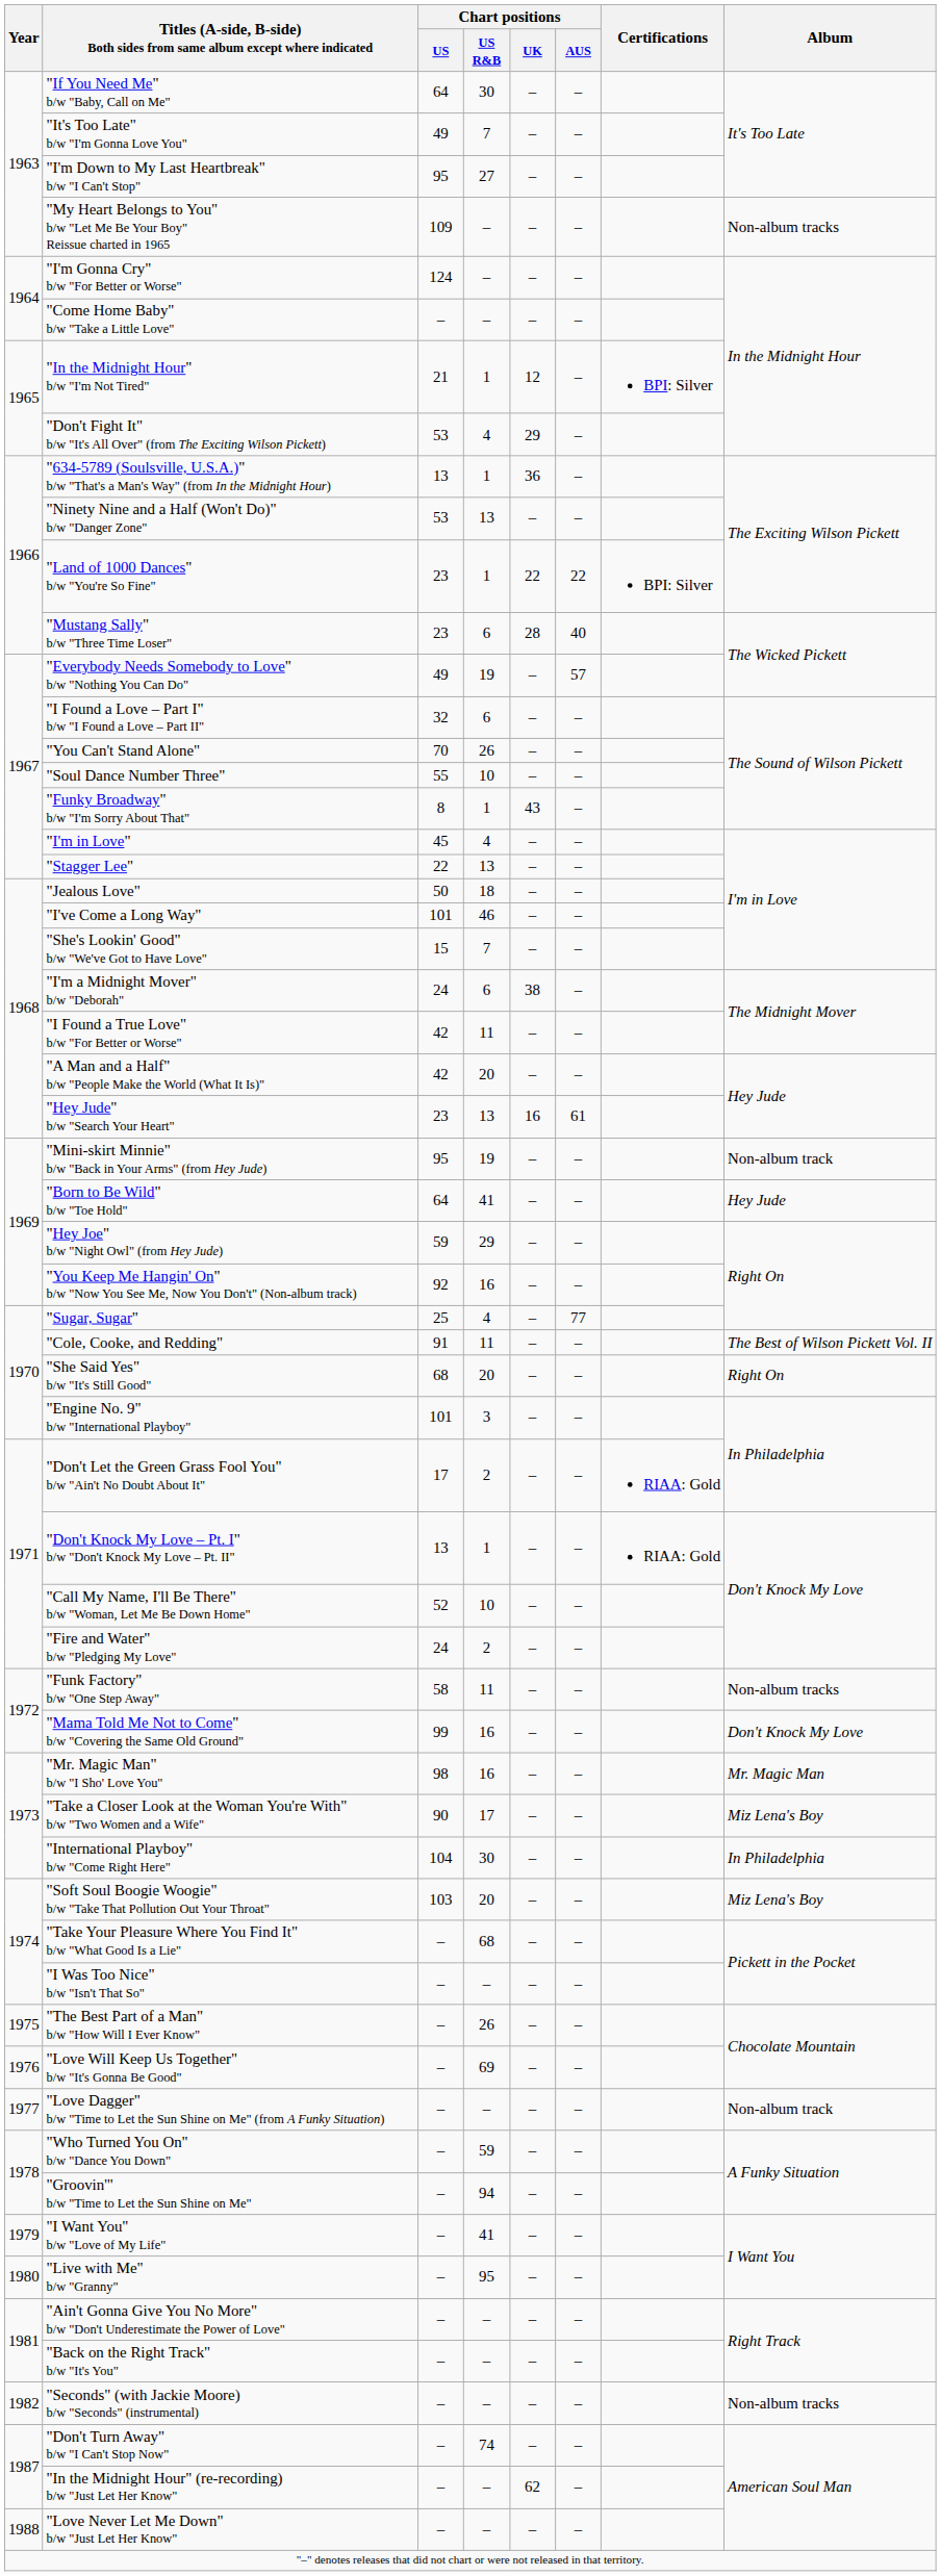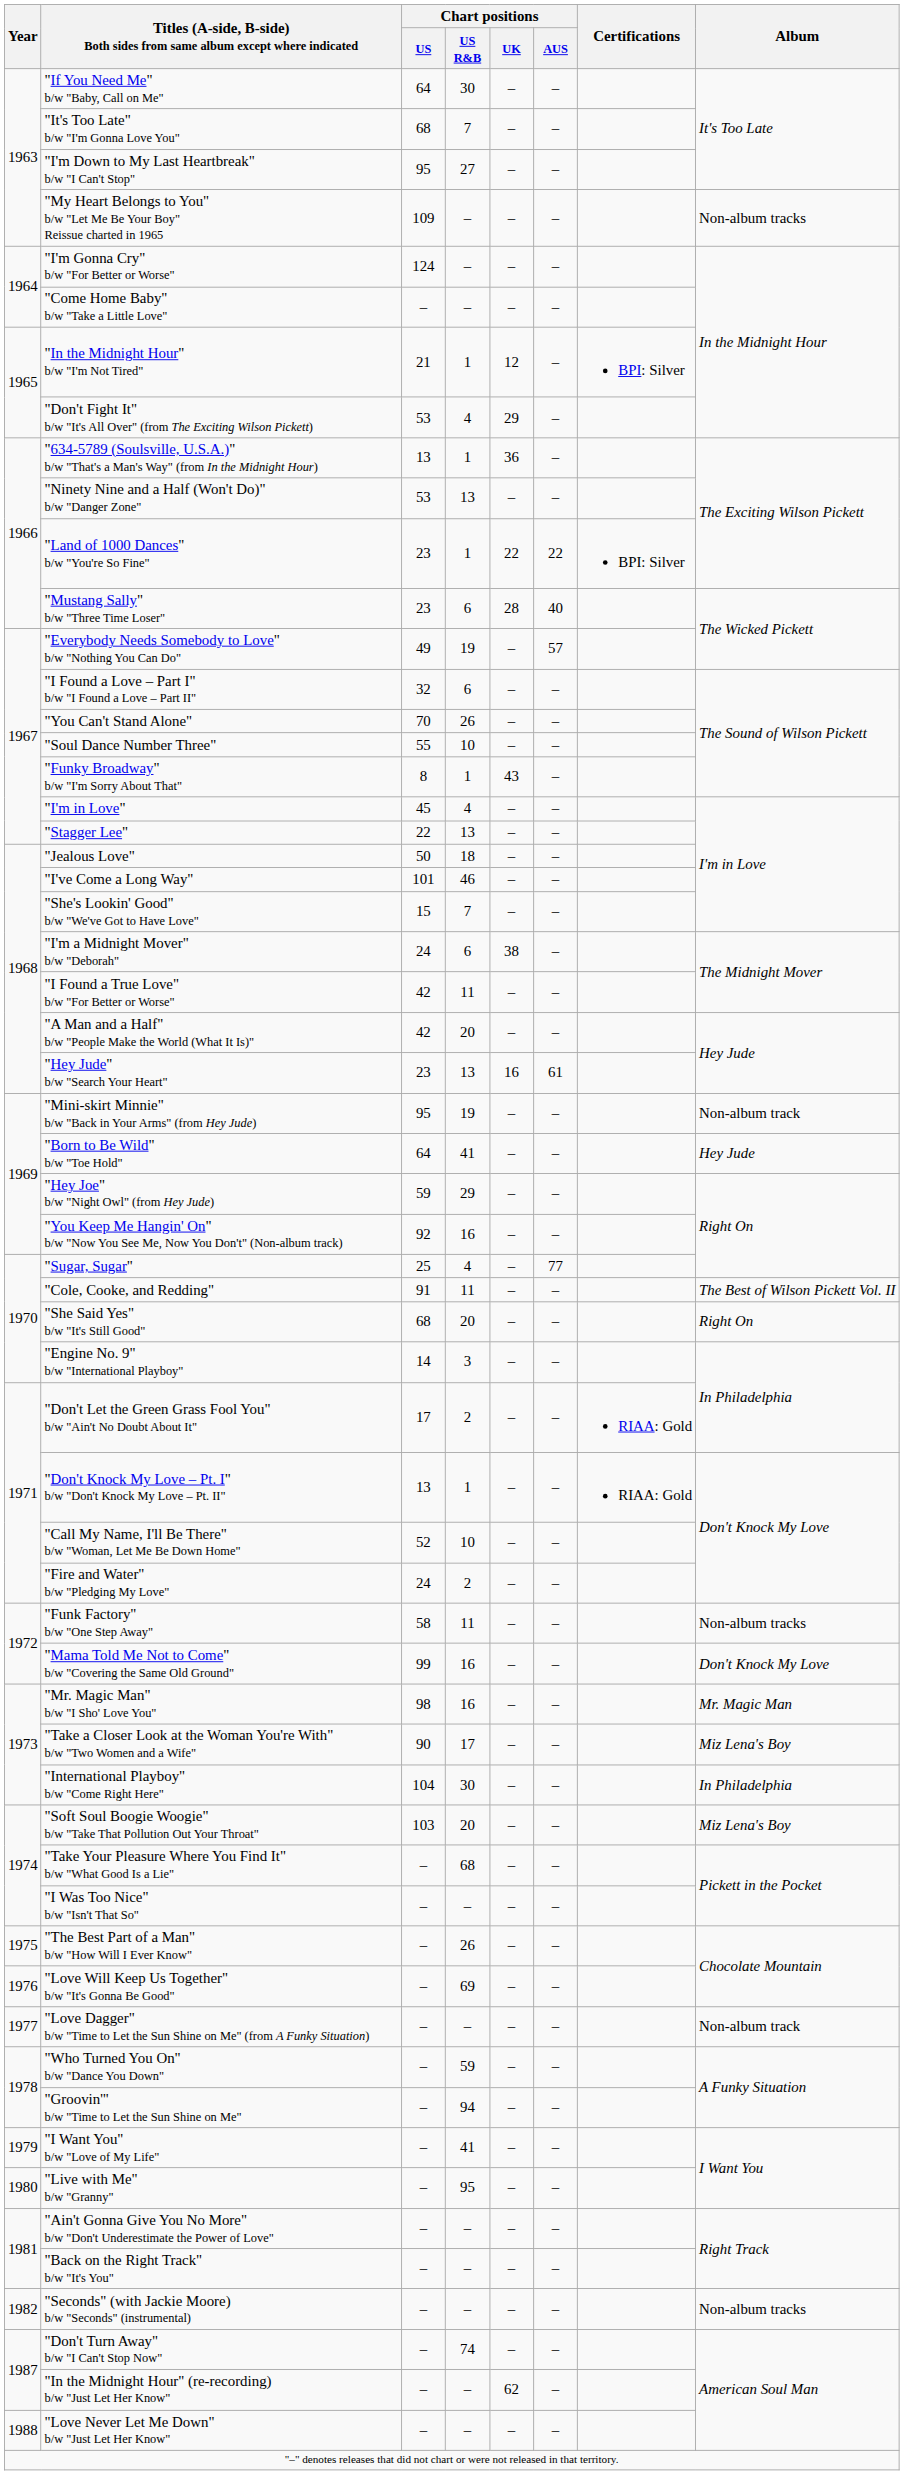 <table class="wikitable">
 <tr>
 <th style="width:28px;" rowspan="2">Year</th>
 <th style="width:380px;" rowspan="2">Titles (A-side, B-side)<br><small>Both sides from same album except where indicated</small></th>
 <th colspan="4">Chart positions</th>
 <th rowspan="2">Certifications</th>
 <th rowspan="2">Album</th>
 </tr>
 <tr>
 <th style="width:40px;"><small><a href='#'>US</a></small><br></th>
 <th style="width:40px;"><small><a href='#'>US R&B</a></small><br></th>
 <th style="width:40px;"><small><a href='#'>UK</a></small><br></th>
 <th style="width:40px;"><small><a href='#'>AUS</a></small><br></th>
 </tr>
 <tr>
 <td rowspan="4">1963</td>
 <td>"<a href='#'>If You Need Me</a>"<br><small>b/w "Baby, Call on Me"</small></td>
 <td style="text-align:center;">64</td>
 <td style="text-align:center;">30</td>
 <td style="text-align:center;">–</td>
 <td style="text-align:center;">–</td>
 <td></td>
 <td rowspan="3"><em>It's Too Late</em></td>
 </tr>
 <tr>
 <td>"It's Too Late"<br><small>b/w "I'm Gonna Love You"</small></td>
-<td style="text-align:center;">49</td>
+<td style="text-align:center;">68</td>
 <td style="text-align:center;">7</td>
 <td style="text-align:center;">–</td>
 <td style="text-align:center;">–</td>
 <td></td>
 </tr>
 <tr>
 <td>"I'm Down to My Last Heartbreak"<br><small>b/w "I Can't Stop"</small></td>
 <td style="text-align:center;">95</td>
 <td style="text-align:center;">27</td>
 <td style="text-align:center;">–</td>
 <td style="text-align:center;">–</td>
 <td></td>
 </tr>
 <tr>
 <td>"My Heart Belongs to You"<br><small>b/w "Let Me Be Your Boy"<br> Reissue charted in 1965</small></td>
 <td style="text-align:center;">109</td>
 <td style="text-align:center;">–</td>
 <td style="text-align:center;">–</td>
 <td style="text-align:center;">–</td>
 <td></td>
 <td>Non-album tracks</td>
 </tr>
 <tr>
 <td rowspan="2">1964</td>
 <td>"I'm Gonna Cry"<br><small>b/w "For Better or Worse"</small></td>
 <td style="text-align:center;">124</td>
 <td style="text-align:center;">–</td>
 <td style="text-align:center;">–</td>
 <td style="text-align:center;">–</td>
 <td></td>
 <td rowspan="4"><em>In the Midnight Hour</em></td>
 </tr>
 <tr>
 <td>"Come Home Baby"<br><small>b/w "Take a Little Love"</small></td>
 <td style="text-align:center;">–</td>
 <td style="text-align:center;">–</td>
 <td style="text-align:center;">–</td>
 <td style="text-align:center;">–</td>
 <td></td>
 </tr>
 <tr>
 <td rowspan="2">1965</td>
 <td>"<a href='#'>In the Midnight Hour</a>"<br><small>b/w "I'm Not Tired"</small></td>
 <td style="text-align:center;">21</td>
 <td style="text-align:center;">1</td>
 <td style="text-align:center;">12</td>
 <td style="text-align:center;">–</td>
 <td><br><ul><li><a href='#'>BPI</a>: Silver</li></ul></td>
 </tr>
 <tr>
 <td>"Don't Fight It"<br><small>b/w "It's All Over" (from <em>The Exciting Wilson Pickett</em>)</small></td>
 <td style="text-align:center;">53</td>
 <td style="text-align:center;">4</td>
 <td style="text-align:center;">29</td>
 <td style="text-align:center;">–</td>
 <td></td>
 </tr>
 <tr>
 <td rowspan="4">1966</td>
 <td>"<a href='#'>634-5789 (Soulsville, U.S.A.)</a>"<br><small>b/w "That's a Man's Way" (from <em>In the Midnight Hour</em>)</small></td>
 <td style="text-align:center;">13</td>
 <td style="text-align:center;">1</td>
 <td style="text-align:center;">36</td>
 <td style="text-align:center;">–</td>
 <td></td>
 <td rowspan="3"><em>The Exciting Wilson Pickett</em></td>
 </tr>
 <tr>
 <td>"Ninety Nine and a Half (Won't Do)"<br><small>b/w "Danger Zone"</small></td>
 <td style="text-align:center;">53</td>
 <td style="text-align:center;">13</td>
 <td style="text-align:center;">–</td>
 <td style="text-align:center;">–</td>
 <td></td>
 </tr>
 <tr>
 <td>"<a href='#'>Land of 1000 Dances</a>"<br><small>b/w "You're So Fine"</small></td>
 <td style="text-align:center;">23</td>
 <td style="text-align:center;">1</td>
 <td style="text-align:center;">22</td>
 <td style="text-align:center;">22</td>
 <td><br><ul><li>BPI: Silver</li></ul></td>
 </tr>
 <tr>
 <td>"<a href='#'>Mustang Sally</a>"<br><small>b/w "Three Time Loser"</small></td>
 <td style="text-align:center;">23</td>
 <td style="text-align:center;">6</td>
 <td style="text-align:center;">28</td>
 <td style="text-align:center;">40</td>
 <td></td>
 <td rowspan="2"><em>The Wicked Pickett</em></td>
 </tr>
 <tr>
 <td rowspan="7">1967</td>
 <td>"<a href='#'>Everybody Needs Somebody to Love</a>"<br><small>b/w "Nothing You Can Do"</small></td>
 <td style="text-align:center;">49</td>
 <td style="text-align:center;">19</td>
 <td style="text-align:center;">–</td>
 <td style="text-align:center;">57</td>
 <td></td>
 </tr>
 <tr>
 <td>"I Found a Love – Part I"<br><small>b/w "I Found a Love – Part II"</small></td>
 <td style="text-align:center;">32</td>
 <td style="text-align:center;">6</td>
 <td style="text-align:center;">–</td>
 <td style="text-align:center;">–</td>
 <td></td>
 <td rowspan="4"><em>The Sound of Wilson Pickett</em></td>
 </tr>
 <tr>
 <td>"You Can't Stand Alone"</td>
 <td style="text-align:center;">70</td>
 <td style="text-align:center;">26</td>
 <td style="text-align:center;">–</td>
 <td style="text-align:center;">–</td>
 <td></td>
 </tr>
 <tr>
 <td>"Soul Dance Number Three"</td>
 <td style="text-align:center;">55</td>
 <td style="text-align:center;">10</td>
 <td style="text-align:center;">–</td>
 <td style="text-align:center;">–</td>
 <td></td>
 </tr>
 <tr>
 <td>"<a href='#'>Funky Broadway</a>"<br><small>b/w "I'm Sorry About That"</small></td>
 <td style="text-align:center;">8</td>
 <td style="text-align:center;">1</td>
 <td style="text-align:center;">43</td>
 <td style="text-align:center;">–</td>
 <td></td>
 </tr>
 <tr>
 <td>"<a href='#'>I'm in Love</a>"</td>
 <td style="text-align:center;">45</td>
 <td style="text-align:center;">4</td>
 <td style="text-align:center;">–</td>
 <td style="text-align:center;">–</td>
 <td></td>
 <td rowspan="5"><em>I'm in Love</em></td>
 </tr>
 <tr>
 <td>"<a href='#'>Stagger Lee</a>"</td>
 <td style="text-align:center;">22</td>
 <td style="text-align:center;">13</td>
 <td style="text-align:center;">–</td>
 <td style="text-align:center;">–</td>
 <td></td>
 </tr>
 <tr>
 <td rowspan="7">1968</td>
 <td>"Jealous Love"</td>
 <td style="text-align:center;">50</td>
 <td style="text-align:center;">18</td>
 <td style="text-align:center;">–</td>
 <td style="text-align:center;">–</td>
 <td></td>
 </tr>
 <tr>
 <td>"I've Come a Long Way"</td>
 <td style="text-align:center;">101</td>
 <td style="text-align:center;">46</td>
 <td style="text-align:center;">–</td>
 <td style="text-align:center;">–</td>
 <td></td>
 </tr>
 <tr>
 <td>"She's Lookin' Good"<br><small>b/w "We've Got to Have Love"</small></td>
 <td style="text-align:center;">15</td>
 <td style="text-align:center;">7</td>
 <td style="text-align:center;">–</td>
 <td style="text-align:center;">–</td>
 <td></td>
 </tr>
 <tr>
 <td>"I'm a Midnight Mover"<br><small>b/w "Deborah"</small></td>
 <td style="text-align:center;">24</td>
 <td style="text-align:center;">6</td>
 <td style="text-align:center;">38</td>
 <td style="text-align:center;">–</td>
 <td></td>
 <td rowspan="2"><em>The Midnight Mover</em></td>
 </tr>
 <tr>
 <td>"I Found a True Love"<br><small>b/w "For Better or Worse"</small></td>
 <td style="text-align:center;">42</td>
 <td style="text-align:center;">11</td>
 <td style="text-align:center;">–</td>
 <td style="text-align:center;">–</td>
 <td></td>
 </tr>
 <tr>
 <td>"A Man and a Half"<br><small>b/w "People Make the World (What It Is)"</small></td>
 <td style="text-align:center;">42</td>
 <td style="text-align:center;">20</td>
 <td style="text-align:center;">–</td>
 <td style="text-align:center;">–</td>
 <td></td>
 <td rowspan="2"><em>Hey Jude</em></td>
 </tr>
 <tr>
 <td>"<a href='#'>Hey Jude</a>"<br><small>b/w "Search Your Heart"</small></td>
 <td style="text-align:center;">23</td>
 <td style="text-align:center;">13</td>
 <td style="text-align:center;">16</td>
 <td style="text-align:center;">61</td>
 <td></td>
 </tr>
 <tr>
 <td rowspan="4">1969</td>
 <td>"Mini-skirt Minnie"<br><small>b/w "Back in Your Arms" (from <em>Hey Jude</em>)</small></td>
 <td style="text-align:center;">95</td>
 <td style="text-align:center;">19</td>
 <td style="text-align:center;">–</td>
 <td style="text-align:center;">–</td>
 <td></td>
 <td>Non-album track</td>
 </tr>
 <tr>
 <td>"<a href='#'>Born to Be Wild</a>"<br><small>b/w "Toe Hold"</small></td>
 <td style="text-align:center;">64</td>
 <td style="text-align:center;">41</td>
 <td style="text-align:center;">–</td>
 <td style="text-align:center;">–</td>
 <td></td>
 <td><em>Hey Jude</em></td>
 </tr>
 <tr>
 <td>"<a href='#'>Hey Joe</a>"<br><small>b/w "Night Owl" (from <em>Hey Jude</em>)</small></td>
 <td style="text-align:center;">59</td>
 <td style="text-align:center;">29</td>
 <td style="text-align:center;">–</td>
 <td style="text-align:center;">–</td>
 <td></td>
 <td rowspan="3"><em>Right On</em></td>
 </tr>
 <tr>
 <td>"<a href='#'>You Keep Me Hangin' On</a>"<br><small>b/w "Now You See Me, Now You Don't" (Non-album track)</small></td>
 <td style="text-align:center;">92</td>
 <td style="text-align:center;">16</td>
 <td style="text-align:center;">–</td>
 <td style="text-align:center;">–</td>
 <td></td>
 </tr>
 <tr>
 <td rowspan="4">1970</td>
 <td>"<a href='#'>Sugar, Sugar</a>"</td>
 <td style="text-align:center;">25</td>
 <td style="text-align:center;">4</td>
 <td style="text-align:center;">–</td>
 <td style="text-align:center;">77</td>
 <td></td>
 </tr>
 <tr>
 <td>"Cole, Cooke, and Redding"</td>
 <td style="text-align:center;">91</td>
 <td style="text-align:center;">11</td>
 <td style="text-align:center;">–</td>
 <td style="text-align:center;">–</td>
 <td></td>
 <td><em>The Best of Wilson Pickett Vol. II</em></td>
 </tr>
 <tr>
 <td>"She Said Yes"<br><small>b/w "It's Still Good"</small></td>
 <td style="text-align:center;">68</td>
 <td style="text-align:center;">20</td>
 <td style="text-align:center;">–</td>
 <td style="text-align:center;">–</td>
 <td></td>
 <td><em>Right On</em></td>
 </tr>
 <tr>
 <td>"Engine No. 9"<br><small>b/w "International Playboy"</small></td>
-<td style="text-align:center;">101</td>
+<td style="text-align:center;">14</td>
 <td style="text-align:center;">3</td>
 <td style="text-align:center;">–</td>
 <td style="text-align:center;">–</td>
 <td></td>
 <td rowspan="2"><em>In Philadelphia</em></td>
 </tr>
 <tr>
 <td rowspan="4">1971</td>
 <td>"Don't Let the Green Grass Fool You"<br><small>b/w "Ain't No Doubt About It"</small></td>
 <td style="text-align:center;">17</td>
 <td style="text-align:center;">2</td>
 <td style="text-align:center;">–</td>
 <td style="text-align:center;">–</td>
 <td><br><ul><li><a href='#'>RIAA</a>: Gold</li></ul></td>
 </tr>
 <tr>
 <td>"<a href='#'>Don't Knock My Love – Pt. I</a>"<br><small>b/w "Don't Knock My Love – Pt. II"</small></td>
 <td style="text-align:center;">13</td>
 <td style="text-align:center;">1</td>
 <td style="text-align:center;">–</td>
 <td style="text-align:center;">–</td>
 <td><br><ul><li>RIAA: Gold</li></ul></td>
 <td rowspan="3"><em>Don't Knock My Love</em></td>
 </tr>
 <tr>
 <td>"Call My Name, I'll Be There"<br><small>b/w "Woman, Let Me Be Down Home"</small></td>
 <td style="text-align:center;">52</td>
 <td style="text-align:center;">10</td>
 <td style="text-align:center;">–</td>
 <td style="text-align:center;">–</td>
 <td></td>
 </tr>
 <tr>
 <td>"Fire and Water"<br><small>b/w "Pledging My Love"</small></td>
 <td style="text-align:center;">24</td>
 <td style="text-align:center;">2</td>
 <td style="text-align:center;">–</td>
 <td style="text-align:center;">–</td>
 <td></td>
 </tr>
 <tr>
 <td rowspan="2">1972</td>
 <td>"Funk Factory"<br><small>b/w "One Step Away"</small></td>
 <td style="text-align:center;">58</td>
 <td style="text-align:center;">11</td>
 <td style="text-align:center;">–</td>
 <td style="text-align:center;">–</td>
 <td></td>
 <td>Non-album tracks</td>
 </tr>
 <tr>
 <td>"<a href='#'>Mama Told Me Not to Come</a>"<br><small>b/w "Covering the Same Old Ground"</small></td>
 <td style="text-align:center;">99</td>
 <td style="text-align:center;">16</td>
 <td style="text-align:center;">–</td>
 <td style="text-align:center;">–</td>
 <td></td>
 <td><em>Don't Knock My Love</em></td>
 </tr>
 <tr>
 <td rowspan="3">1973</td>
 <td>"Mr. Magic Man"<br><small>b/w "I Sho' Love You"</small></td>
 <td style="text-align:center;">98</td>
 <td style="text-align:center;">16</td>
 <td style="text-align:center;">–</td>
 <td style="text-align:center;">–</td>
 <td></td>
 <td><em>Mr. Magic Man</em></td>
 </tr>
 <tr>
 <td>"Take a Closer Look at the Woman You're With"<br><small>b/w "Two Women and a Wife"</small></td>
 <td style="text-align:center;">90</td>
 <td style="text-align:center;">17</td>
 <td style="text-align:center;">–</td>
 <td style="text-align:center;">–</td>
 <td></td>
 <td><em>Miz Lena's Boy</em></td>
 </tr>
 <tr>
 <td>"International Playboy"<br><small>b/w "Come Right Here"</small></td>
 <td style="text-align:center;">104</td>
 <td style="text-align:center;">30</td>
 <td style="text-align:center;">–</td>
 <td style="text-align:center;">–</td>
 <td></td>
 <td><em>In Philadelphia</em></td>
 </tr>
 <tr>
 <td rowspan="3">1974</td>
 <td>"Soft Soul Boogie Woogie"<br><small>b/w "Take That Pollution Out Your Throat"</small></td>
 <td style="text-align:center;">103</td>
 <td style="text-align:center;">20</td>
 <td style="text-align:center;">–</td>
 <td style="text-align:center;">–</td>
 <td></td>
 <td><em>Miz Lena's Boy</em></td>
 </tr>
 <tr>
 <td>"Take Your Pleasure Where You Find It"<br><small>b/w "What Good Is a Lie"</small></td>
 <td style="text-align:center;">–</td>
 <td style="text-align:center;">68</td>
 <td style="text-align:center;">–</td>
 <td style="text-align:center;">–</td>
 <td></td>
 <td rowspan="2"><em>Pickett in the Pocket</em></td>
 </tr>
 <tr>
 <td>"I Was Too Nice"<br><small>b/w "Isn't That So"</small></td>
 <td style="text-align:center;">–</td>
 <td style="text-align:center;">–</td>
 <td style="text-align:center;">–</td>
 <td style="text-align:center;">–</td>
 <td></td>
 </tr>
 <tr>
 <td>1975</td>
 <td>"The Best Part of a Man"<br><small>b/w "How Will I Ever Know"</small></td>
 <td style="text-align:center;">–</td>
 <td style="text-align:center;">26</td>
 <td style="text-align:center;">–</td>
 <td style="text-align:center;">–</td>
 <td></td>
 <td rowspan="2"><em>Chocolate Mountain</em></td>
 </tr>
 <tr>
 <td>1976</td>
 <td>"Love Will Keep Us Together"<br><small>b/w "It's Gonna Be Good"</small></td>
 <td style="text-align:center;">–</td>
 <td style="text-align:center;">69</td>
 <td style="text-align:center;">–</td>
 <td style="text-align:center;">–</td>
 <td></td>
 </tr>
 <tr>
 <td>1977</td>
 <td>"Love Dagger"<br><small>b/w "Time to Let the Sun Shine on Me" (from <em>A Funky Situation</em>)</small></td>
 <td style="text-align:center;">–</td>
 <td style="text-align:center;">–</td>
 <td style="text-align:center;">–</td>
 <td style="text-align:center;">–</td>
 <td></td>
 <td>Non-album track</td>
 </tr>
 <tr>
 <td rowspan="2">1978</td>
 <td>"Who Turned You On"<br><small>b/w "Dance You Down"</small></td>
 <td style="text-align:center;">–</td>
 <td style="text-align:center;">59</td>
 <td style="text-align:center;">–</td>
 <td style="text-align:center;">–</td>
 <td></td>
 <td rowspan="2"><em>A Funky Situation</em></td>
 </tr>
 <tr>
 <td>"Groovin'"<br><small>b/w "Time to Let the Sun Shine on Me"</small></td>
 <td style="text-align:center;">–</td>
 <td style="text-align:center;">94</td>
 <td style="text-align:center;">–</td>
 <td style="text-align:center;">–</td>
 <td></td>
 </tr>
 <tr>
 <td>1979</td>
 <td>"I Want You"<br><small>b/w "Love of My Life"</small></td>
 <td style="text-align:center;">–</td>
 <td style="text-align:center;">41</td>
 <td style="text-align:center;">–</td>
 <td style="text-align:center;">–</td>
 <td></td>
 <td rowspan="2"><em>I Want You</em></td>
 </tr>
 <tr>
 <td>1980</td>
 <td>"Live with Me"<br><small>b/w "Granny"</small></td>
 <td style="text-align:center;">–</td>
 <td style="text-align:center;">95</td>
 <td style="text-align:center;">–</td>
 <td style="text-align:center;">–</td>
 <td></td>
 </tr>
 <tr>
 <td rowspan="2">1981</td>
 <td>"Ain't Gonna Give You No More"<br><small>b/w "Don't Underestimate the Power of Love"</small></td>
 <td style="text-align:center;">–</td>
 <td style="text-align:center;">–</td>
 <td style="text-align:center;">–</td>
 <td style="text-align:center;">–</td>
 <td></td>
 <td rowspan="2"><em>Right Track</em></td>
 </tr>
 <tr>
 <td>"Back on the Right Track"<br><small>b/w "It's You"</small></td>
 <td style="text-align:center;">–</td>
 <td style="text-align:center;">–</td>
 <td style="text-align:center;">–</td>
 <td style="text-align:center;">–</td>
 <td></td>
 </tr>
 <tr>
 <td>1982</td>
 <td>"Seconds" (with Jackie Moore)<br><small>b/w "Seconds" (instrumental)</small></td>
 <td style="text-align:center;">–</td>
 <td style="text-align:center;">–</td>
 <td style="text-align:center;">–</td>
 <td style="text-align:center;">–</td>
 <td></td>
 <td>Non-album tracks</td>
 </tr>
 <tr>
 <td rowspan="2">1987</td>
 <td>"Don't Turn Away"<br><small>b/w "I Can't Stop Now"</small></td>
 <td style="text-align:center;">–</td>
 <td style="text-align:center;">74</td>
 <td style="text-align:center;">–</td>
 <td style="text-align:center;">–</td>
 <td></td>
 <td rowspan="3"><em>American Soul Man</em></td>
 </tr>
 <tr>
 <td>"In the Midnight Hour" (re-recording)<br><small>b/w "Just Let Her Know"</small></td>
 <td style="text-align:center;">–</td>
 <td style="text-align:center;">–</td>
 <td style="text-align:center;">62</td>
 <td style="text-align:center;">–</td>
 <td></td>
 </tr>
 <tr>
 <td>1988</td>
 <td>"Love Never Let Me Down"<br><small>b/w "Just Let Her Know"</small></td>
 <td style="text-align:center;">–</td>
 <td style="text-align:center;">–</td>
 <td style="text-align:center;">–</td>
 <td style="text-align:center;">–</td>
 <td></td>
 </tr>
 <tr>
 <td colspan="8" style="text-align:center; font-size:9pt;">"–" denotes releases that did not chart or were not released in that territory.</td>
 </tr>
 </table>
